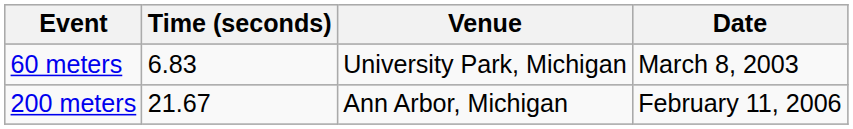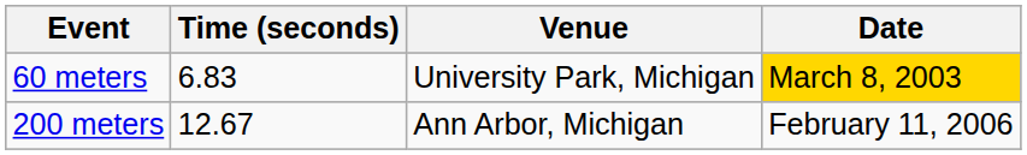 <table class="wikitable">
 <tr>
 <th>Event</th>
 <th>Time (seconds)</th>
 <th>Venue</th>
 <th>Date</th>
 </tr>
 <tr>
 <td><a href='#'>60 meters</a></td>
 <td>6.83</td>
 <td>University Park, Michigan</td>
-<td>March 8, 2003</td>
+<td style="background: gold;">March 8, 2003</td>
 </tr>
 <tr>
 <td><a href='#'>200 meters</a></td>
-<td>21.67</td>
+<td>12.67</td>
 <td>Ann Arbor, Michigan</td>
 <td>February 11, 2006</td>
 </tr>
 </table>
